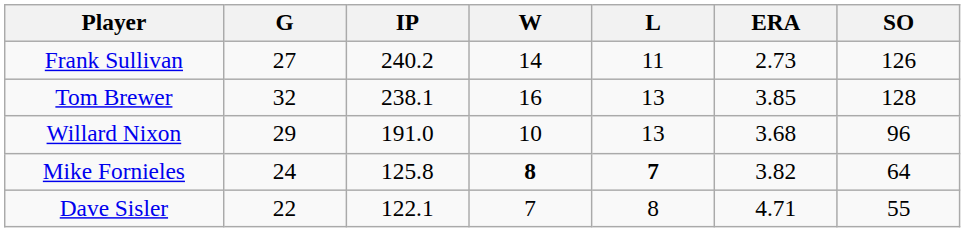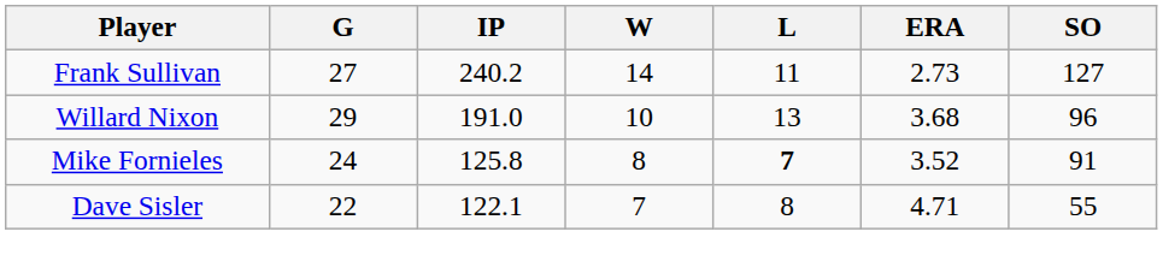 <table class="wikitable sortable">
 <tr>
 <th bgcolor="#DDDDFF" width="16%">Player</th>
 <th bgcolor="#DDDDFF" width="9%">G</th>
 <th bgcolor="#DDDDFF" width="9%">IP</th>
 <th bgcolor="#DDDDFF" width="9%">W</th>
 <th bgcolor="#DDDDFF" width="9%">L</th>
 <th bgcolor="#DDDDFF" width="9%">ERA</th>
 <th bgcolor="#DDDDFF" width="9%">SO</th>
 </tr>
 <tr align="center">
 <td><a href='#'>Frank Sullivan</a></td>
 <td>27</td>
 <td>240.2</td>
 <td>14</td>
 <td>11</td>
 <td>2.73</td>
-<td>126</td>
-</tr>
-<tr align="center">
-<td><a href='#'>Tom Brewer</a></td>
-<td>32</td>
-<td>238.1</td>
-<td>16</td>
-<td>13</td>
-<td>3.85</td>
-<td>128</td>
+<td>127</td>
 </tr>
 <tr align="center">
 <td><a href='#'>Willard Nixon</a></td>
 <td>29</td>
 <td>191.0</td>
 <td>10</td>
 <td>13</td>
 <td>3.68</td>
 <td>96</td>
 </tr>
 <tr align="center">
 <td><a href='#'>Mike Fornieles</a></td>
 <td>24</td>
 <td>125.8</td>
-<td><strong>8</strong></td>
+<td>8</td>
 <td><strong>7</strong></td>
-<td>3.82</td>
-<td>64</td>
+<td>3.52</td>
+<td>91</td>
 </tr>
 <tr align="center">
 <td><a href='#'>Dave Sisler</a></td>
 <td>22</td>
 <td>122.1</td>
 <td>7</td>
 <td>8</td>
 <td>4.71</td>
 <td>55</td>
 </tr>
 </table>
